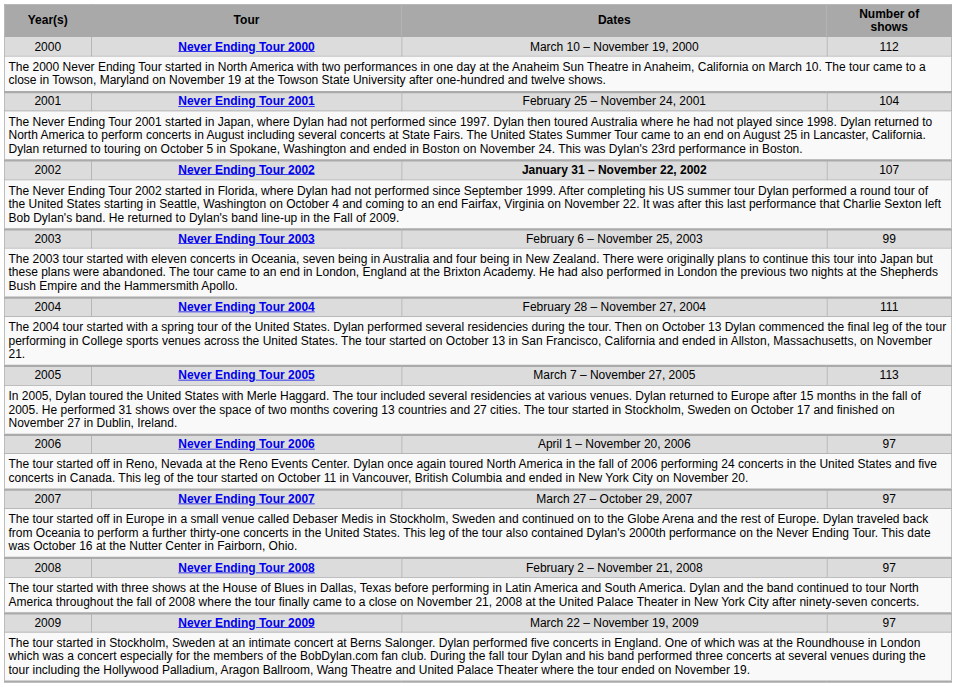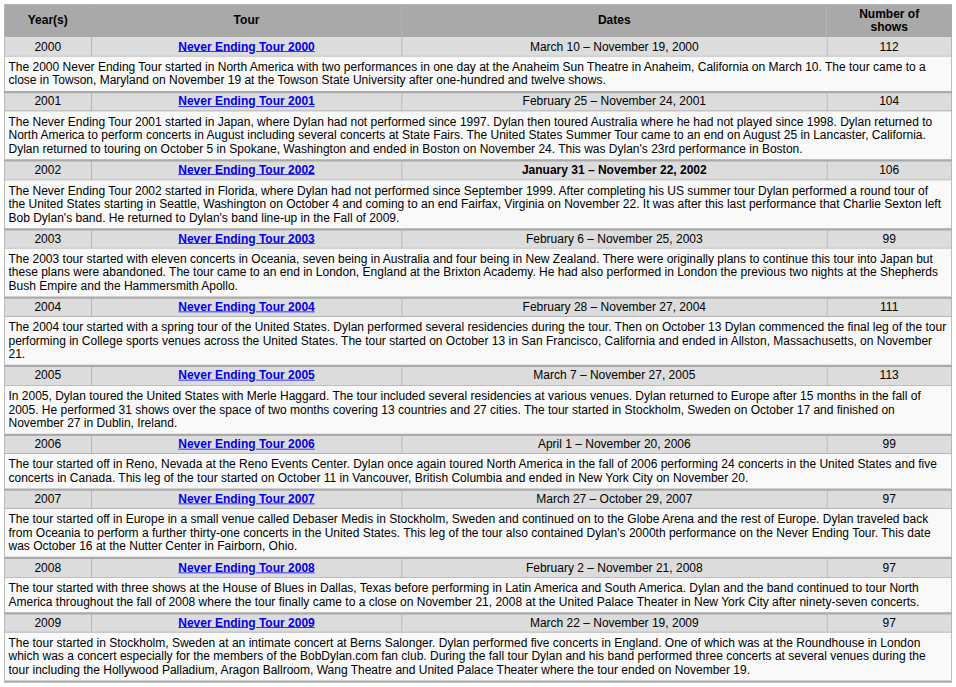 <table class="wikitable" style="width:100%; text-align:center;">
 <tr>
 <th style="width:40px; background:darkGrey;">Year(s)</th>
 <th style="width:210px; background:darkGrey;">Tour</th>
 <th style="width:290px; background:darkGrey;">Dates</th>
 <th style="width:80px; background:darkGrey;">Number of<br>shows<br></th>
 </tr>
 <tr style="background:#DCDCDC;">
 <td>2000</td>
 <td><strong><a href='#'>Never Ending Tour 2000</a></strong></td>
 <td>March 10 – November 19, 2000</td>
 <td>112</td>
 </tr>
 <tr>
 <td colspan="5" style="border-bottom-width:3px; padding:5px; text-align:left;">The 2000 Never Ending Tour started in North America with two performances in one day at the Anaheim Sun Theatre in Anaheim, California on March 10. The tour came to a close in Towson, Maryland on November 19 at the Towson State University after one-hundred and twelve shows.</td>
 </tr>
 <tr>
 </tr>
 <tr style="background:#DCDCDC;">
 <td>2001</td>
 <td><strong><a href='#'>Never Ending Tour 2001</a></strong></td>
 <td>February 25 – November 24, 2001</td>
 <td>104</td>
 </tr>
 <tr>
 <td colspan="5" style="border-bottom-width:3px; padding:5px; text-align:left;">The Never Ending Tour 2001 started in Japan, where Dylan had not performed since 1997. Dylan then toured Australia where he had not played since 1998. Dylan returned to North America to perform concerts in August including several concerts at State Fairs. The United States Summer Tour came to an end on August 25 in Lancaster, California. Dylan returned to touring on October 5 in Spokane, Washington and ended in Boston on November 24. This was Dylan's 23rd performance in Boston.</td>
 </tr>
 <tr>
 </tr>
 <tr style="background:#DCDCDC;">
 <td>2002</td>
 <td><strong><a href='#'>Never Ending Tour 2002</a></strong></td>
 <td><strong>January 31 – November 22, 2002</strong></td>
-<td>107</td>
+<td>106</td>
 </tr>
 <tr>
 <td colspan="5" style="border-bottom-width:3px; padding:5px; text-align:left;">The Never Ending Tour 2002 started in Florida, where Dylan had not performed since September 1999. After completing his US summer tour Dylan performed a round tour of the United States starting in Seattle, Washington on October 4 and coming to an end Fairfax, Virginia on November 22. It was after this last performance that Charlie Sexton left Bob Dylan's band. He returned to Dylan's band line-up in the Fall of 2009.</td>
 </tr>
 <tr>
 </tr>
 <tr style="background:#DCDCDC;">
 <td>2003</td>
 <td><strong><a href='#'>Never Ending Tour 2003</a></strong></td>
 <td>February 6 – November 25, 2003</td>
 <td>99</td>
 </tr>
 <tr>
 <td colspan="5" style="border-bottom-width:3px; padding:5px; text-align:left;">The 2003 tour started with eleven concerts in Oceania, seven being in Australia and four being in New Zealand. There were originally plans to continue this tour into Japan but these plans were abandoned. The tour came to an end in London, England at the Brixton Academy. He had also performed in London the previous two nights at the Shepherds Bush Empire and the Hammersmith Apollo.</td>
 </tr>
 <tr>
 </tr>
 <tr style="background:#DCDCDC;">
 <td>2004</td>
 <td><strong><a href='#'>Never Ending Tour 2004</a></strong></td>
 <td>February 28 – November 27, 2004</td>
 <td>111</td>
 </tr>
 <tr>
 <td colspan="5" style="border-bottom-width:3px; padding:5px; text-align:left;">The 2004 tour started with a spring tour of the United States. Dylan performed several residencies during the tour. Then on October 13 Dylan commenced the final leg of the tour performing in College sports venues across the United States. The tour started on October 13 in San Francisco, California and ended in Allston, Massachusetts, on November 21.</td>
 </tr>
 <tr>
 </tr>
 <tr style="background:#DCDCDC;">
 <td>2005</td>
 <td><strong><a href='#'>Never Ending Tour 2005</a></strong></td>
 <td>March 7 – November 27, 2005</td>
 <td>113</td>
 </tr>
 <tr>
 <td colspan="5" style="border-bottom-width:3px; padding:5px; text-align:left;">In 2005, Dylan toured the United States with Merle Haggard. The tour included several residencies at various venues. Dylan returned to Europe after 15 months in the fall of 2005. He performed 31 shows over the space of two months covering 13 countries and 27 cities. The tour started in Stockholm, Sweden on October 17 and finished on November 27 in Dublin, Ireland.</td>
 </tr>
 <tr>
 </tr>
 <tr style="background:#DCDCDC;">
 <td>2006</td>
 <td><strong><a href='#'>Never Ending Tour 2006</a></strong></td>
 <td>April 1 – November 20, 2006</td>
-<td>97</td>
+<td>99</td>
 </tr>
 <tr>
 <td colspan="5" style="border-bottom-width:3px; padding:5px; text-align:left;">The tour started off in Reno, Nevada at the Reno Events Center. Dylan once again toured North America in the fall of 2006 performing 24 concerts in the United States and five concerts in Canada. This leg of the tour started on October 11 in Vancouver, British Columbia and ended in New York City on November 20.</td>
 </tr>
 <tr>
 </tr>
 <tr style="background:#DCDCDC;">
 <td>2007</td>
 <td><strong><a href='#'>Never Ending Tour 2007</a></strong></td>
 <td>March 27 – October 29, 2007</td>
 <td>97</td>
 </tr>
 <tr>
 <td colspan="5" style="border-bottom-width:3px; padding:5px; text-align:left;">The tour started off in Europe in a small venue called Debaser Medis in Stockholm, Sweden and continued on to the Globe Arena and the rest of Europe. Dylan traveled back from Oceania to perform a further thirty-one concerts in the United States. This leg of the tour also contained Dylan's 2000th performance on the Never Ending Tour. This date was October 16 at the Nutter Center in Fairborn, Ohio.</td>
 </tr>
 <tr>
 </tr>
 <tr style="background:#DCDCDC;">
 <td>2008</td>
 <td><strong><a href='#'>Never Ending Tour 2008</a></strong></td>
 <td>February 2 – November 21, 2008</td>
 <td>97</td>
 </tr>
 <tr>
 <td colspan="5" style="border-bottom-width:3px; padding:5px; text-align:left;">The tour started with three shows at the House of Blues in Dallas, Texas before performing in Latin America and South America. Dylan and the band continued to tour North America throughout the fall of 2008 where the tour finally came to a close on November 21, 2008 at the United Palace Theater in New York City after ninety-seven concerts.</td>
 </tr>
 <tr>
 </tr>
 <tr style="background:#DCDCDC;">
 <td>2009</td>
 <td><strong><a href='#'>Never Ending Tour 2009</a></strong></td>
 <td>March 22 – November 19, 2009</td>
 <td>97</td>
 </tr>
 <tr>
 <td colspan="5" style="border-bottom-width:3px; padding:5px; text-align:left;">The tour started in Stockholm, Sweden at an intimate concert at Berns Salonger. Dylan performed five concerts in England. One of which was at the Roundhouse in London which was a concert especially for the members of the BobDylan.com fan club. During the fall tour Dylan and his band performed three concerts at several venues during the tour including the Hollywood Palladium, Aragon Ballroom, Wang Theatre and United Palace Theater where the tour ended on November 19.</td>
 </tr>
 <tr>
 </tr>
 </table>
